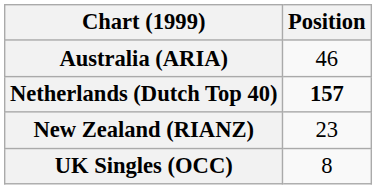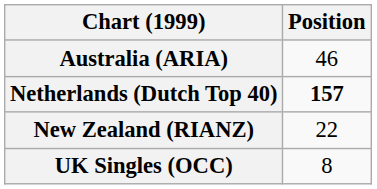 <table class="wikitable sortable plainrowheaders" style="text-align:center">
 <tr>
 <th>Chart (1999)</th>
 <th>Position</th>
 </tr>
 <tr>
 <th scope="row">Australia (ARIA)</th>
 <td>46</td>
 </tr>
 <tr>
 <th scope="row">Netherlands (Dutch Top 40)</th>
 <td><strong>157</strong></td>
 </tr>
 <tr>
 <th scope="row">New Zealand (RIANZ)</th>
-<td>23</td>
+<td>22</td>
 </tr>
 <tr>
 <th scope="row">UK Singles (OCC)</th>
 <td>8</td>
 </tr>
 </table>
